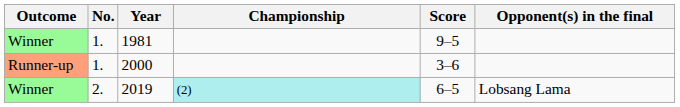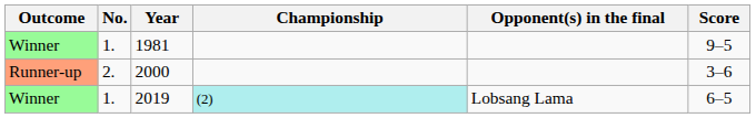 <table class="wikitable sortable">
 <tr>
 <th width="80">Outcome</th>
 <th width="20">No.</th>
 <th width="50">Year</th>
 <th style="width:250px;">Championship</th>
+<th style="width:200px;">Opponent(s) in the final</th>
 <th style="width:50px;">Score</th>
-<th style="width:200px;">Opponent(s) in the final</th>
 </tr>
 <tr>
 <td style="background:#98fb98;">Winner</td>
 <td>1.</td>
 <td>1981</td>
 <td></td>
+<td> </td>
 <td align="center">9–5</td>
-<td> </td>
 </tr>
 <tr>
 <td style="background:#ffa07a;">Runner-up</td>
-<td>1.</td>
+<td>2.</td>
 <td>2000</td>
 <td></td>
+<td> </td>
 <td align="center">3–6</td>
-<td> </td>
 </tr>
 <tr>
 <td style="background:#98fb98;">Winner</td>
-<td>2.</td>
+<td>1.</td>
 <td>2019</td>
 <td style="background: paleturquoise;"> <small>(2)</small></td>
+<td> Lobsang Lama</td>
 <td align="center">6–5</td>
-<td> Lobsang Lama</td>
 </tr>
 </table>
